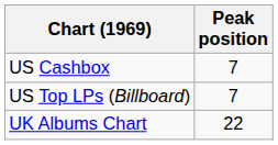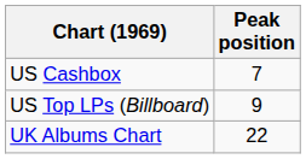 <table class="wikitable">
 <tr>
 <th>Chart (1969)</th>
 <th>Peak<br>position</th>
 </tr>
 <tr>
 <td>US <a href='#'>Cashbox</a></td>
 <td align="center">7</td>
 </tr>
 <tr>
 <td>US <a href='#'>Top LPs</a> (<em>Billboard</em>)</td>
-<td align="center">7</td>
+<td align="center">9</td>
 </tr>
 <tr>
 <td><a href='#'>UK Albums Chart</a></td>
 <td align="center">22</td>
 </tr>
 </table>
